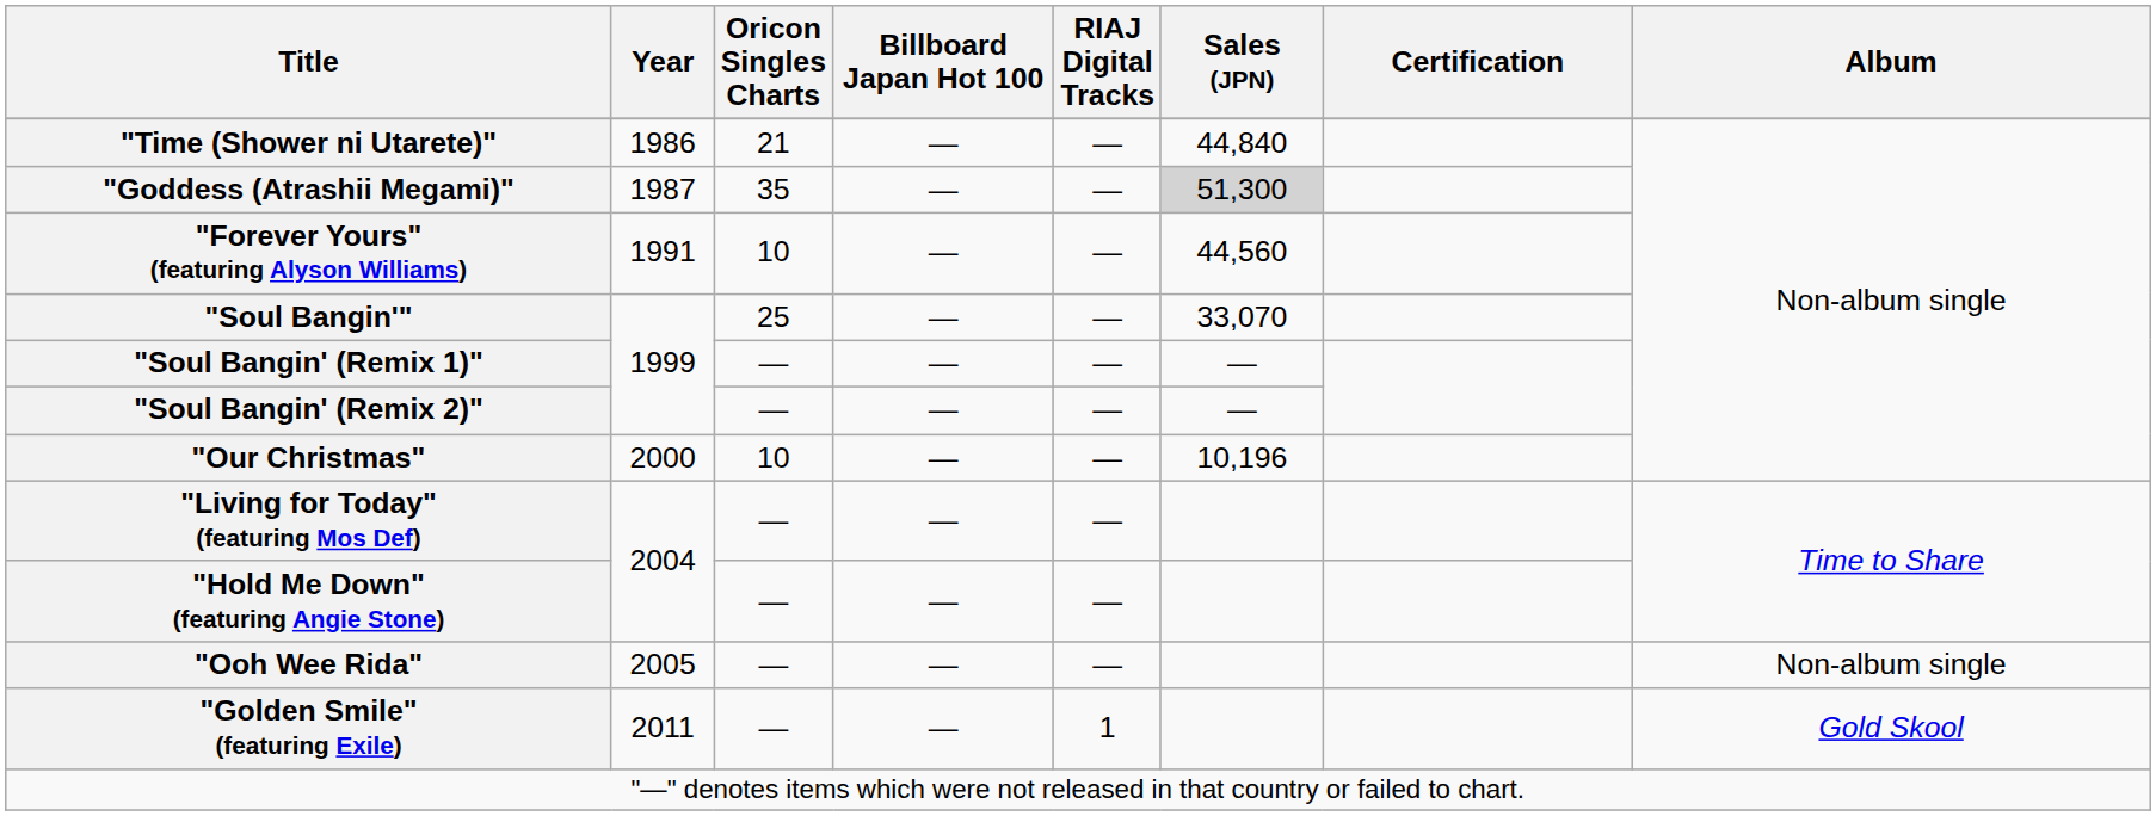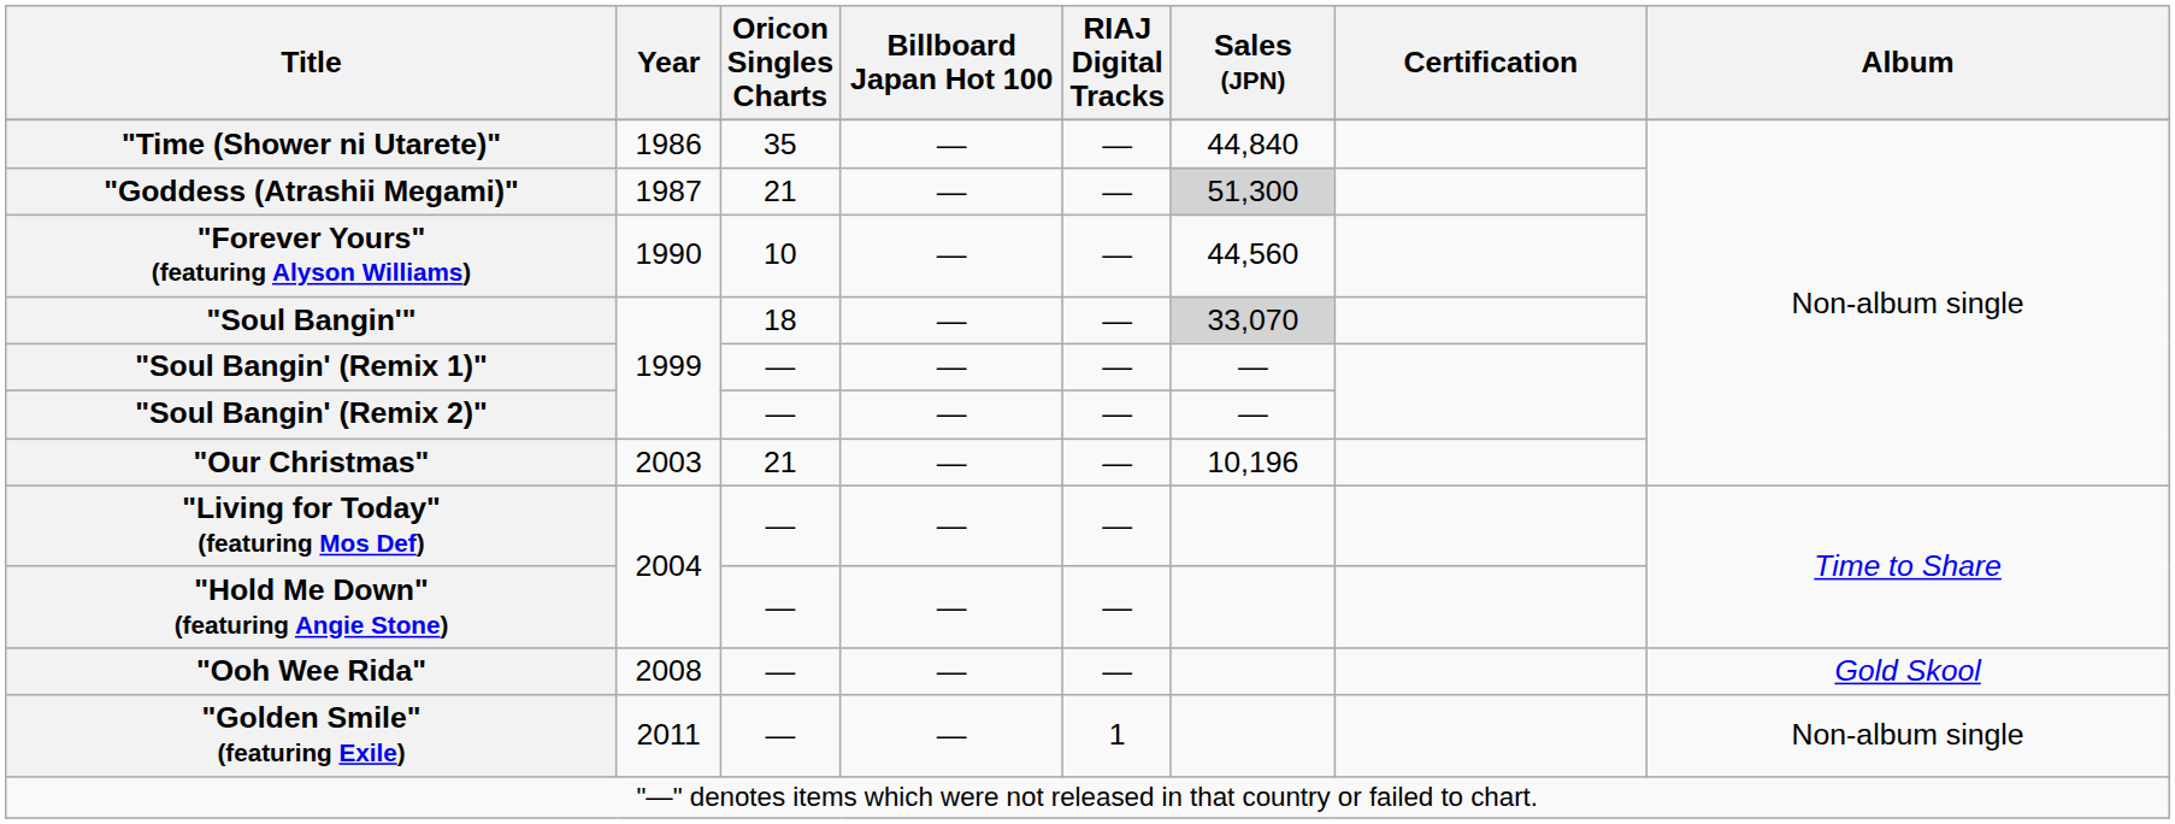 <table class="wikitable plainrowheaders" style="text-align:center;">
 <tr>
 <th scope="col" style="width:20em;">Title</th>
 <th scope="col" style="width:3em;">Year</th>
 <th scope="col" style="width:3em;">Oricon Singles Charts</th>
 <th scope="col" style="width:7em;">Billboard Japan Hot 100</th>
 <th scope="col" style="width:3em;">RIAJ <br>Digital Tracks</th>
 <th scope="col" style="width:5em;">Sales <br><small>(JPN)</small></th>
 <th scope="col" style="width:10em;">Certification</th>
 <th scope="col" style="width:17em;">Album</th>
 </tr>
 <tr>
 </tr>
 <tr>
 <th scope="row">"Time (Shower ni Utarete)"</th>
 <td rowspan="1">1986</td>
-<td>21</td>
+<td>35</td>
 <td>—</td>
 <td>—</td>
 <td>44,840</td>
 <td></td>
 <td rowspan="7">Non-album single</td>
 </tr>
 <tr>
 <th scope="row">"Goddess (Atrashii Megami)"</th>
 <td rowspan="1">1987</td>
-<td>35</td>
+<td>21</td>
 <td>—</td>
 <td>—</td>
 <td style="background: lightgrey;">51,300</td>
 <td></td>
 </tr>
 <tr>
 <th scope="row">"Forever Yours" <br><small>(featuring <a href='#'>Alyson Williams</a>)</small></th>
-<td rowspan="1">1991</td>
+<td rowspan="1">1990</td>
 <td>10</td>
 <td>—</td>
 <td>—</td>
 <td>44,560</td>
 <td></td>
 </tr>
 <tr>
 <th scope="row">"Soul Bangin'"</th>
 <td rowspan="3">1999</td>
-<td>25</td>
+<td>18</td>
 <td>—</td>
 <td>—</td>
-<td>33,070</td>
+<td style="background: lightgrey;">33,070</td>
 <td></td>
 </tr>
 <tr>
 <th scope="row">"Soul Bangin' (Remix 1)"</th>
 <td>—</td>
 <td>—</td>
 <td>—</td>
 <td>—</td>
 </tr>
 <tr>
 <th scope="row">"Soul Bangin' (Remix 2)"</th>
 <td>—</td>
 <td>—</td>
 <td>—</td>
 <td>—</td>
 </tr>
 <tr>
 <th scope="row">"Our Christmas"</th>
-<td>2000</td>
-<td>10</td>
+<td>2003</td>
+<td>21</td>
 <td>—</td>
 <td>—</td>
 <td>10,196</td>
 <td></td>
 </tr>
 <tr>
 <th scope="row">"Living for Today" <br><small>(featuring <a href='#'>Mos Def</a>)</small></th>
 <td rowspan="2">2004</td>
 <td>—</td>
 <td>—</td>
 <td>—</td>
 <td></td>
 <td></td>
 <td rowspan="2"><em><a href='#'>Time to Share</a></em></td>
 </tr>
 <tr>
 <th scope="row">"Hold Me Down" <br><small>(featuring <a href='#'>Angie Stone</a>)</small></th>
 <td>—</td>
 <td>—</td>
 <td>—</td>
 <td></td>
 <td></td>
 </tr>
 <tr>
 <th scope="row">"Ooh Wee Rida"</th>
-<td>2005</td>
+<td>2008</td>
 <td>—</td>
 <td>—</td>
 <td>—</td>
 <td></td>
 <td></td>
-<td rowspan="1">Non-album single</td>
+<td><em><a href='#'>Gold Skool</a></em></td>
 </tr>
 <tr>
 <th scope="row">"Golden Smile"<br><small>(featuring <a href='#'>Exile</a>)</small></th>
 <td>2011</td>
 <td>—</td>
 <td>—</td>
 <td>1</td>
 <td></td>
 <td></td>
-<td><em><a href='#'>Gold Skool</a></em></td>
+<td rowspan="1">Non-album single</td>
 </tr>
 <tr>
 <td colspan="11" align="center" style="font-size:90%;">"—" denotes items which were not released in that country or failed to chart.</td>
 </tr>
 </table>
